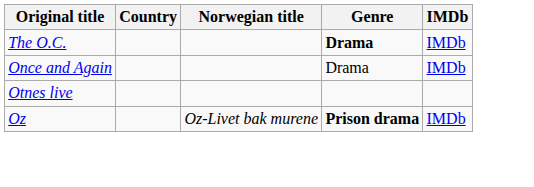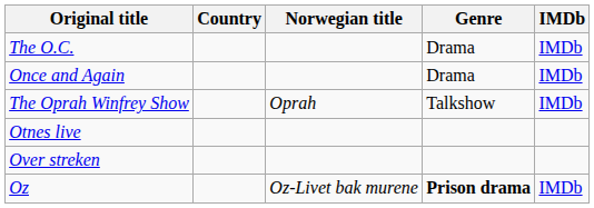 <table class="wikitable">
 <tr>
 <th>Original title</th>
 <th>Country</th>
 <th>Norwegian title</th>
 <th>Genre</th>
 <th>IMDb</th>
 </tr>
 <tr>
 <td><em><a href='#'>The O.C.</a></em></td>
 <td></td>
 <td></td>
-<td><strong>Drama</strong></td>
+<td>Drama</td>
 <td><a href='#'>IMDb</a></td>
 </tr>
 <tr>
 <td><em><a href='#'>Once and Again</a></em></td>
 <td></td>
 <td></td>
 <td>Drama</td>
 <td><a href='#'>IMDb</a></td>
 </tr>
 <tr>
+<td><em><a href='#'>The Oprah Winfrey Show</a></em></td>
+<td></td>
+<td><em>Oprah</em></td>
+<td>Talkshow</td>
+<td><a href='#'>IMDb</a></td>
+</tr>
+<tr>
 <td><em><a href='#'>Otnes live</a></em></td>
+<td></td>
+<td></td>
+<td></td>
+<td></td>
+</tr>
+<tr>
+<td><em><a href='#'>Over streken</a></em></td>
 <td></td>
 <td></td>
 <td></td>
 <td></td>
 </tr>
 <tr>
 <td><em><a href='#'>Oz</a></em></td>
 <td></td>
 <td><em>Oz-Livet bak murene</em></td>
 <td><strong>Prison drama</strong></td>
 <td><a href='#'>IMDb</a></td>
 </tr>
 </table>
